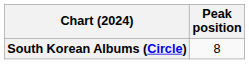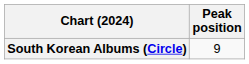 <table class="wikitable sortable plainrowheaders" style="text-align:center">
 <tr>
 <th scope="col">Chart (2024)</th>
 <th scope="col">Peak<br>position</th>
 </tr>
 <tr>
 <th scope="row">South Korean Albums (<a href='#'>Circle</a>)</th>
-<td>8</td>
+<td>9</td>
 </tr>
 </table>
